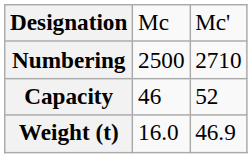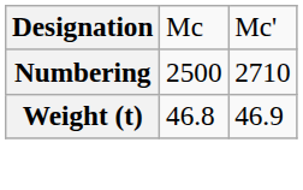 <table class="wikitable">
 <tr>
 <th>Designation</th>
 <td>Mc</td>
 <td>Mc'</td>
 </tr>
 <tr>
 <th>Numbering</th>
 <td>2500</td>
 <td>2710</td>
 </tr>
 <tr>
-<th>Capacity</th>
-<td>46</td>
-<td>52</td>
-</tr>
-<tr>
 <th>Weight (t)</th>
-<td>16.0</td>
+<td>46.8</td>
 <td>46.9</td>
 </tr>
 </table>
